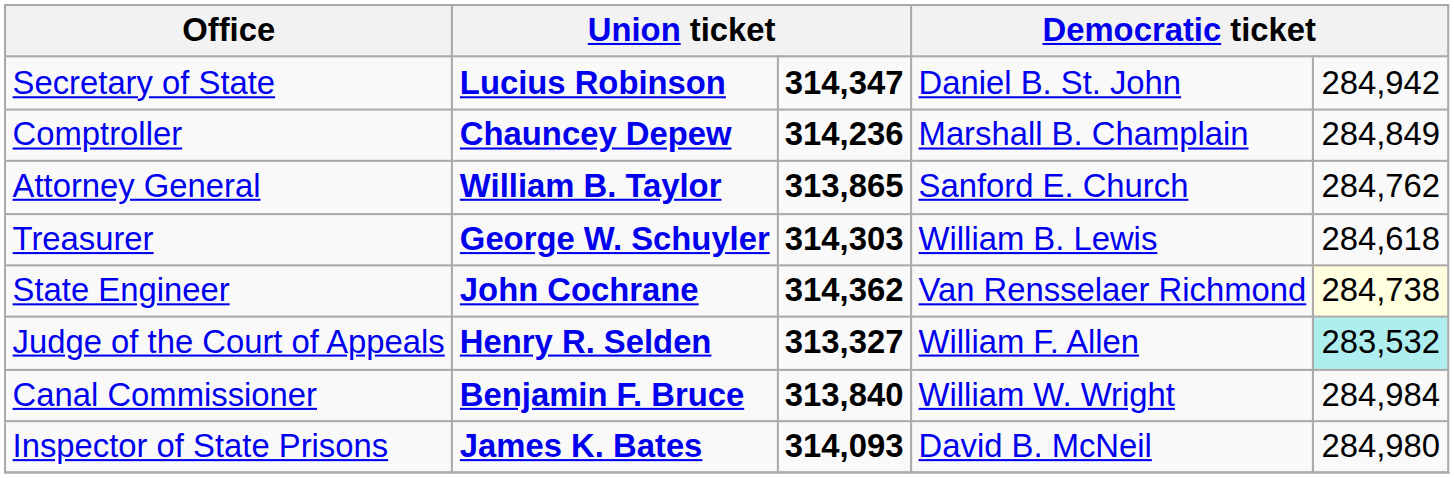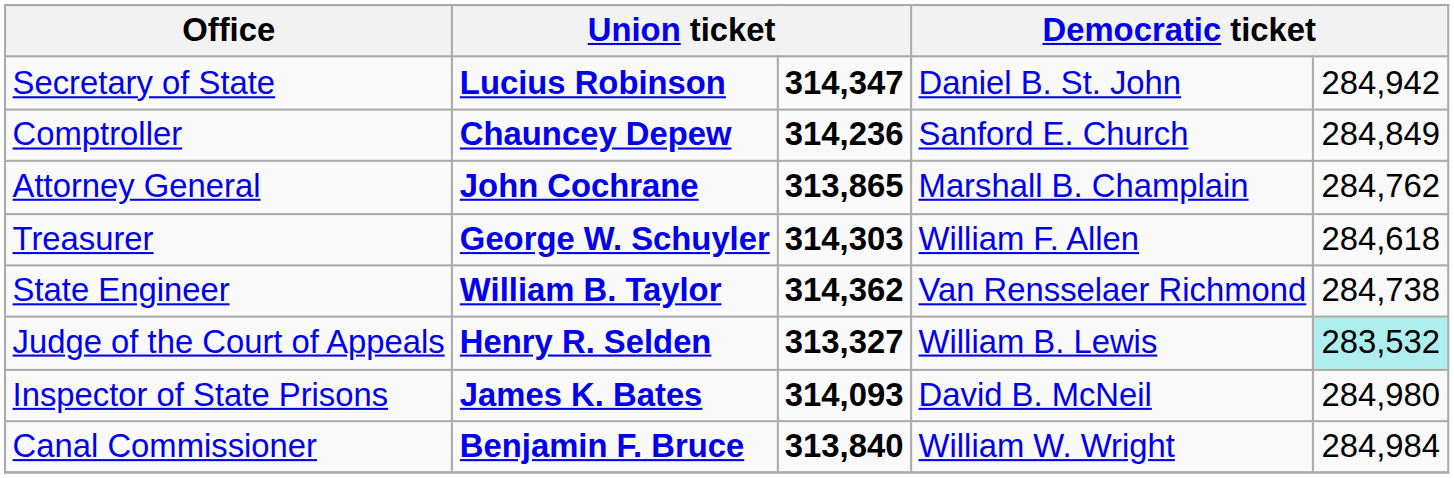 <table class=wikitable>
 <tr bgcolor=lightgrey>
 <th>Office</th>
 <th colspan="2" ><a href='#'>Union</a> ticket</th>
 <th colspan="2" ><a href='#'>Democratic</a> ticket</th>
 </tr>
 <tr>
 <td><a href='#'>Secretary of State</a></td>
 <td><strong><a href='#'>Lucius Robinson</a></strong></td>
 <td align="right"><strong>314,347</strong></td>
 <td><a href='#'>Daniel B. St. John</a></td>
 <td align="right">284,942</td>
 </tr>
 <tr>
 <td><a href='#'>Comptroller</a></td>
 <td><strong><a href='#'>Chauncey Depew</a></strong></td>
 <td align="right"><strong>314,236</strong></td>
-<td><a href='#'>Marshall B. Champlain</a></td>
+<td><a href='#'>Sanford E. Church</a></td>
 <td align="right">284,849</td>
 </tr>
 <tr>
 <td><a href='#'>Attorney General</a></td>
-<td><strong><a href='#'>William B. Taylor</a></strong></td>
+<td><strong><a href='#'>John Cochrane</a></strong></td>
 <td align="right"><strong>313,865</strong></td>
-<td><a href='#'>Sanford E. Church</a></td>
+<td><a href='#'>Marshall B. Champlain</a></td>
 <td align="right">284,762</td>
 </tr>
 <tr>
 <td><a href='#'>Treasurer</a></td>
 <td><strong><a href='#'>George W. Schuyler</a></strong></td>
 <td align="right"><strong>314,303</strong></td>
-<td><a href='#'>William B. Lewis</a></td>
+<td><a href='#'>William F. Allen</a></td>
 <td align="right">284,618</td>
 </tr>
 <tr>
 <td><a href='#'>State Engineer</a></td>
-<td><strong><a href='#'>John Cochrane</a></strong></td>
+<td><strong><a href='#'>William B. Taylor</a></strong></td>
 <td align="right"><strong>314,362</strong></td>
 <td><a href='#'>Van Rensselaer Richmond</a></td>
-<td align="right" style="background: lightyellow;">284,738</td>
+<td align="right">284,738</td>
 </tr>
 <tr>
 <td><a href='#'>Judge of the Court of Appeals</a></td>
 <td><strong><a href='#'>Henry R. Selden</a></strong></td>
 <td align="right"><strong>313,327</strong></td>
-<td><a href='#'>William F. Allen</a></td>
+<td><a href='#'>William B. Lewis</a></td>
 <td align="right" style="background: paleturquoise;">283,532</td>
+</tr>
+<tr>
+<td><a href='#'>Inspector of State Prisons</a></td>
+<td><strong><a href='#'>James K. Bates</a></strong></td>
+<td align="right"><strong>314,093</strong></td>
+<td><a href='#'>David B. McNeil</a></td>
+<td align="right">284,980</td>
 </tr>
 <tr>
 <td><a href='#'>Canal Commissioner</a></td>
 <td><strong><a href='#'>Benjamin F. Bruce</a></strong></td>
 <td align="right"><strong>313,840</strong></td>
 <td><a href='#'>William W. Wright</a></td>
 <td align="right">284,984</td>
 </tr>
 <tr>
-<td><a href='#'>Inspector of State Prisons</a></td>
-<td><strong><a href='#'>James K. Bates</a></strong></td>
-<td align="right"><strong>314,093</strong></td>
-<td><a href='#'>David B. McNeil</a></td>
-<td align="right">284,980</td>
-</tr>
-<tr>
 </tr>
 </table>
